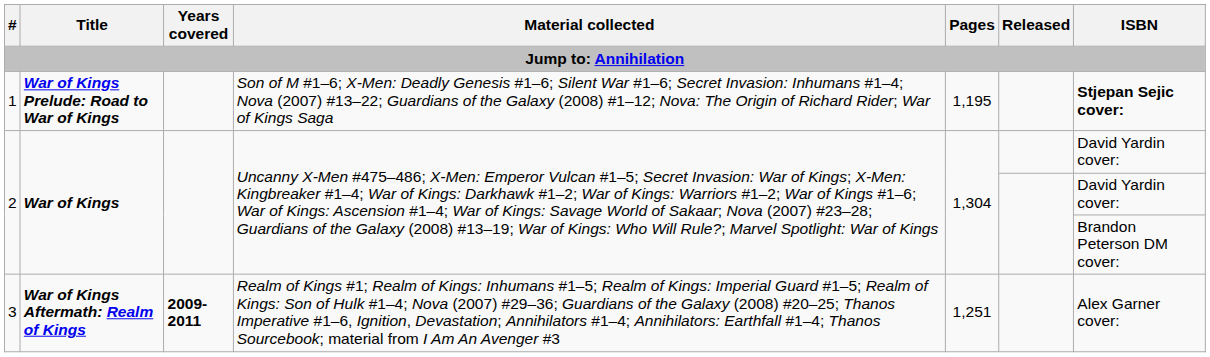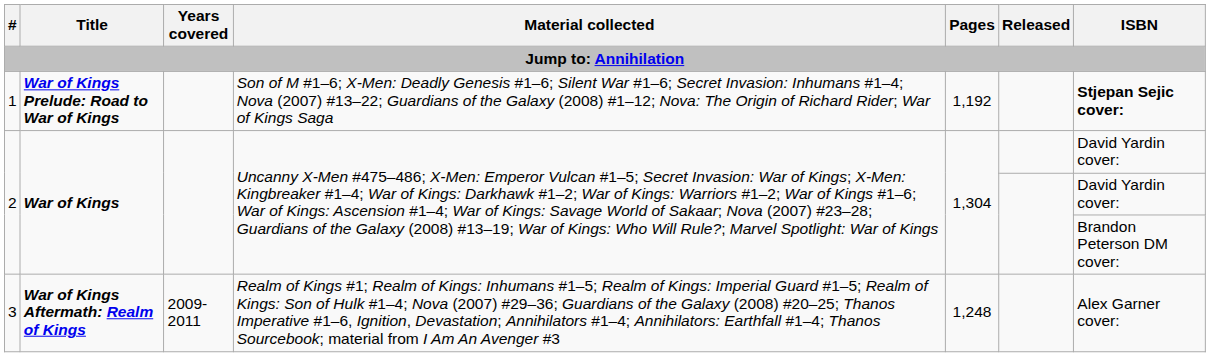 <table class="wikitable sortable" width="98%">
 <tr>
 <th width="4px">#</th>
 <th>Title</th>
 <th style="width: 4em;">Years covered</th>
 <th>Material collected</th>
 <th>Pages</th>
 <th>Released</th>
 <th class="unsortable" style="width: 8em;">ISBN</th>
 </tr>
 <tr>
 <th colspan="7" style="background-color: silver;">Jump to: <a href='#'>Annihilation</a></th>
 </tr>
 <tr>
 <td>1</td>
 <td><strong><em><a href='#'>War of Kings</a> Prelude: Road to War of Kings</em></strong></td>
 <td></td>
 <td><em>Son of M</em> #1–6; <em>X-Men: Deadly Genesis</em> #1–6; <em>Silent War</em> #1–6; <em>Secret Invasion: Inhumans</em> #1–4; <em>Nova</em> (2007) #13–22; <em>Guardians of the Galaxy</em> (2008) #1–12; <em>Nova: The Origin of Richard Rider</em>; <em>War of Kings Saga</em></td>
-<td style="text-align: center;">1,195</td>
+<td style="text-align: center;">1,192</td>
 <td></td>
 <td><strong>Stjepan Sejic cover: </strong></td>
 </tr>
 <tr>
 <td rowspan="3">2</td>
 <td rowspan="3"><strong><em>War of Kings</em></strong></td>
 <td rowspan="3"></td>
 <td rowspan="3"><em>Uncanny X-Men</em> #475–486; <em>X-Men: Emperor Vulcan</em> #1–5; <em>Secret Invasion: War of Kings</em>; <em>X-Men: Kingbreaker</em> #1–4; <em>War of Kings: Darkhawk</em> #1–2; <em>War of Kings: Warriors</em> #1–2; <em>War of Kings</em> #1–6; <em>War of Kings: Ascension</em> #1–4; <em>War of Kings: Savage World of Sakaar</em>; <em>Nova</em> (2007) #23–28; <em>Guardians of the Galaxy</em> (2008) #13–19; <em>War of Kings: Who Will Rule?</em>; <em>Marvel Spotlight: War of Kings</em></td>
 <td rowspan="3" style="text-align: center;">1,304</td>
 <td></td>
 <td>David Yardin cover: </td>
 </tr>
 <tr>
 <td rowspan="2"></td>
 <td>David Yardin cover: </td>
 </tr>
 <tr>
 <td>Brandon Peterson DM cover: </td>
 </tr>
 <tr>
 <td>3</td>
 <td><strong><em>War of Kings Aftermath: <a href='#'>Realm of Kings</a></em></strong></td>
-<td><strong>2009-2011</strong></td>
+<td>2009-2011</td>
 <td><em>Realm of Kings</em> #1; <em>Realm of Kings: Inhumans</em> #1–5; <em>Realm of Kings: Imperial Guard</em> #1–5; <em>Realm of Kings: Son of Hulk</em> #1–4; <em>Nova</em> (2007) #29–36; <em>Guardians of the Galaxy</em> (2008) #20–25; <em>Thanos Imperative</em> #1–6, <em>Ignition</em>, <em>Devastation</em>; <em>Annihilators</em> #1–4; <em>Annihilators: Earthfall</em> #1–4; <em>Thanos Sourcebook</em>; material from <em>I Am An Avenger</em> #3</td>
-<td style="text-align: center;">1,251</td>
+<td style="text-align: center;">1,248</td>
 <td></td>
 <td>Alex Garner cover: </td>
 </tr>
 </table>
